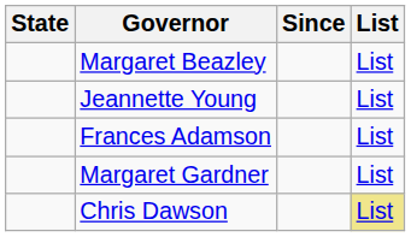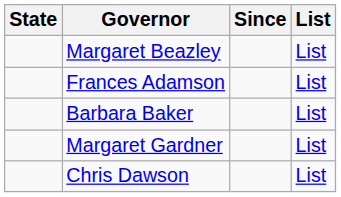 <table class="wikitable sortable">
 <tr>
 <th>State</th>
 <th>Governor</th>
 <th>Since</th>
 <th class="unsortable">List</th>
 </tr>
 <tr>
 <td></td>
 <td data-sort-value="Beazley, Margaret"><a href='#'>Margaret Beazley</a></td>
 <td></td>
 <td><a href='#'>List</a></td>
 </tr>
 <tr>
 <td></td>
-<td data-sort-value="Young, Jeannette"><a href='#'>Jeannette Young</a></td>
+<td data-sort-value="Adamson, Frances"><a href='#'>Frances Adamson</a></td>
 <td></td>
 <td><a href='#'>List</a></td>
 </tr>
 <tr>
 <td></td>
-<td data-sort-value="Adamson, Frances"><a href='#'>Frances Adamson</a></td>
+<td data-sort-value="Baker, Barbara"><a href='#'>Barbara Baker</a></td>
 <td></td>
 <td><a href='#'>List</a></td>
 </tr>
 <tr>
 <td></td>
 <td data-sort-value="Gardner, Margaret"><a href='#'>Margaret Gardner</a></td>
 <td></td>
 <td><a href='#'>List</a></td>
 </tr>
 <tr>
 <td></td>
 <td data-sort-value="Dawson, Chris"><a href='#'>Chris Dawson</a></td>
 <td></td>
-<td style="background: khaki;"><a href='#'>List</a></td>
+<td><a href='#'>List</a></td>
 </tr>
 </table>
